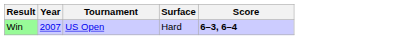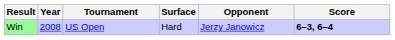 <table class="sortable wikitable" style=font-size:97%>
 <tr>
 <th>Result</th>
 <th>Year</th>
 <th width=150>Tournament</th>
 <th>Surface</th>
+<th width=150>Opponent</th>
 <th width=150>Score</th>
 </tr>
 <tr style="background:#ccf;">
 <td bgcolor=98FB98>Win</td>
-<td><a href='#'>2007</a></td>
+<td><a href='#'>2008</a></td>
 <td><a href='#'>US Open</a></td>
 <td>Hard</td>
+<td> <a href='#'>Jerzy Janowicz</a></td>
 <td><strong>6–3, 6–4</strong></td>
 </tr>
 </table>
